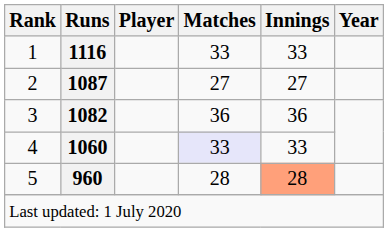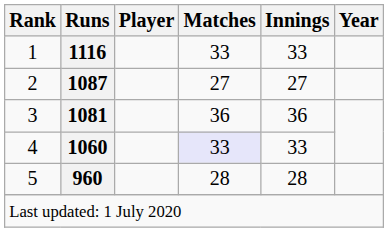 <table class="wikitable plainrowheaders sortable">
 <tr>
 <th scope=col>Rank</th>
 <th scope=col>Runs</th>
 <th scope=col>Player</th>
 <th scope=col>Matches</th>
 <th scope=col>Innings</th>
 <th scope=col>Year</th>
 </tr>
 <tr>
 <td style="text-align:center">1</td>
 <th scope=row style=text-align:center;>1116</th>
 <td></td>
 <td style="text-align:center">33</td>
 <td style="text-align:center">33</td>
 <td></td>
 </tr>
 <tr>
 <td style="text-align:center">2</td>
 <th scope=row style=text-align:center;>1087</th>
 <td></td>
 <td style="text-align:center">27</td>
 <td style="text-align:center">27</td>
 <td></td>
 </tr>
 <tr>
 <td style="text-align:center">3</td>
-<th scope=row style=text-align:center;>1082</th>
+<th scope=row style=text-align:center;>1081</th>
 <td></td>
 <td style="text-align:center">36</td>
 <td style="text-align:center">36</td>
 <td rowspan=2></td>
 </tr>
 <tr>
 <td style="text-align:center">4</td>
 <th scope=row style=text-align:center;>1060</th>
 <td></td>
 <td style="background: lavender; text-align:center">33</td>
 <td style="text-align:center">33</td>
 </tr>
 <tr>
 <td style="text-align:center">5</td>
 <th scope=row style=text-align:center;>960</th>
 <td></td>
 <td style="text-align:center">28</td>
-<td style="background: lightsalmon; text-align:center">28</td>
+<td style="text-align:center">28</td>
 <td></td>
 </tr>
 <tr>
 </tr>
 <tr class=sortbottom>
 <td colspan=6><small>Last updated: 1 July 2020</small></td>
 </tr>
 </table>
